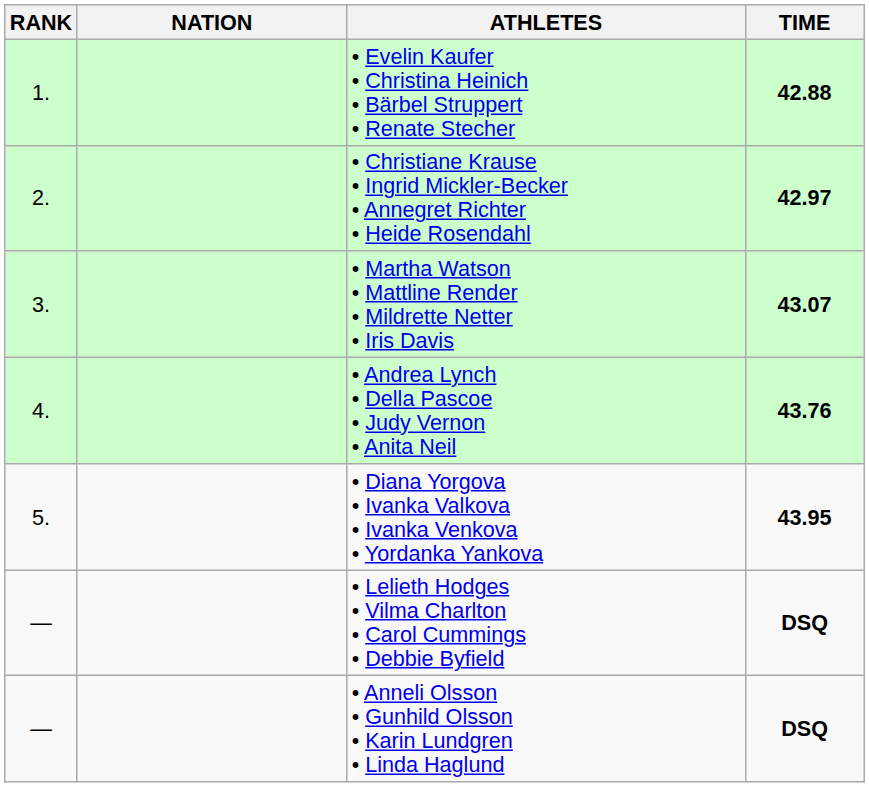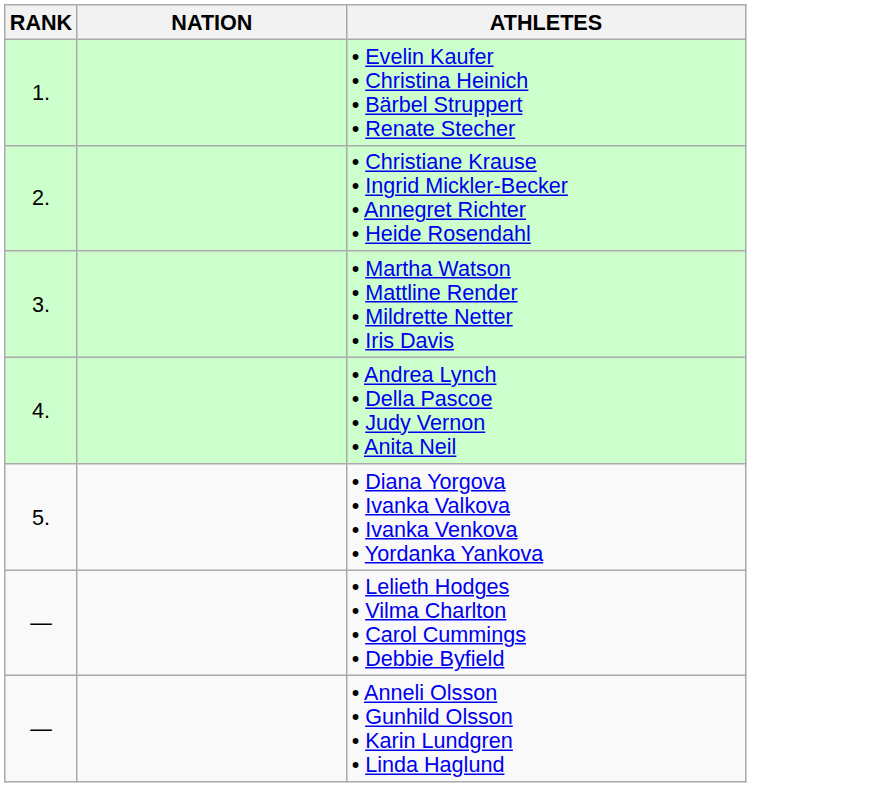 <table class="wikitable" style="border-collapse: collapse; font-size: 90%;">
 <tr>
 <th>RANK</th>
 <th style="width: 12em">NATION</th>
 <th style="width: 18em">ATHLETES</th>
-<th style="width: 5em">TIME</th>
 </tr>
 <tr style="background:#ccffcc;">
 <td align="center">1.</td>
 <td align="center"></td>
 <td>• <a href='#'>Evelin Kaufer</a><br>• <a href='#'>Christina Heinich</a><br>• <a href='#'>Bärbel Struppert</a><br>• <a href='#'>Renate Stecher</a></td>
-<td align="center"><strong>42.88</strong></td>
 </tr>
 <tr style="background:#ccffcc;">
 <td align="center">2.</td>
 <td align="center"></td>
 <td>• <a href='#'>Christiane Krause</a><br>• <a href='#'>Ingrid Mickler-Becker</a><br>• <a href='#'>Annegret Richter</a><br>• <a href='#'>Heide Rosendahl</a></td>
-<td align="center"><strong>42.97</strong></td>
 </tr>
 <tr style="background:#ccffcc;">
 <td align="center">3.</td>
 <td align="center"></td>
 <td>• <a href='#'>Martha Watson</a><br>• <a href='#'>Mattline Render</a><br>• <a href='#'>Mildrette Netter</a><br>• <a href='#'>Iris Davis</a></td>
-<td align="center"><strong>43.07</strong></td>
 </tr>
 <tr style="background:#ccffcc;">
 <td align="center">4.</td>
 <td align="center"></td>
 <td>• <a href='#'>Andrea Lynch</a><br>• <a href='#'>Della Pascoe</a><br>• <a href='#'>Judy Vernon</a><br>• <a href='#'>Anita Neil</a></td>
-<td align="center"><strong>43.76</strong></td>
 </tr>
 <tr>
 <td align="center">5.</td>
 <td align="center"></td>
 <td>• <a href='#'>Diana Yorgova</a><br>• <a href='#'>Ivanka Valkova</a><br>• <a href='#'>Ivanka Venkova</a><br>• <a href='#'>Yordanka Yankova</a></td>
-<td align="center"><strong>43.95</strong></td>
 </tr>
 <tr>
 <td align="center">—</td>
 <td align="center"></td>
 <td>• <a href='#'>Lelieth Hodges</a><br>• <a href='#'>Vilma Charlton</a><br>• <a href='#'>Carol Cummings</a><br>• <a href='#'>Debbie Byfield</a></td>
-<td align="center"><strong>DSQ</strong></td>
 </tr>
 <tr>
 <td align="center">—</td>
 <td align="center"></td>
 <td>• <a href='#'>Anneli Olsson</a><br>• <a href='#'>Gunhild Olsson</a><br>• <a href='#'>Karin Lundgren</a><br>• <a href='#'>Linda Haglund</a></td>
-<td align="center"><strong>DSQ</strong></td>
 </tr>
 </table>
